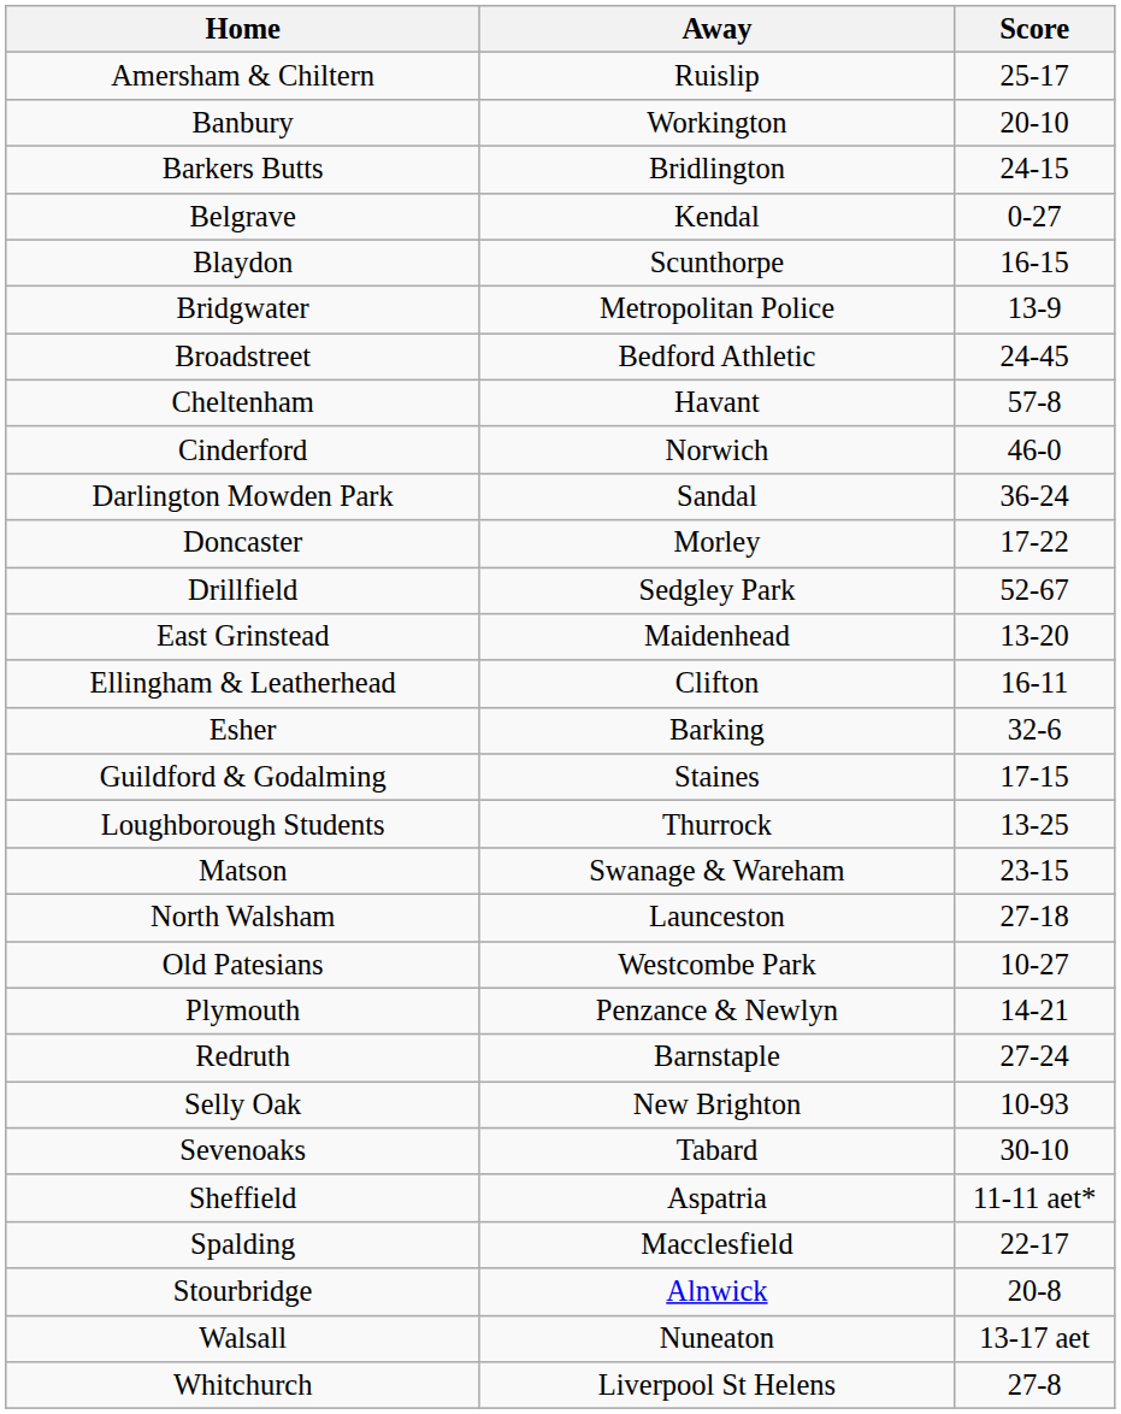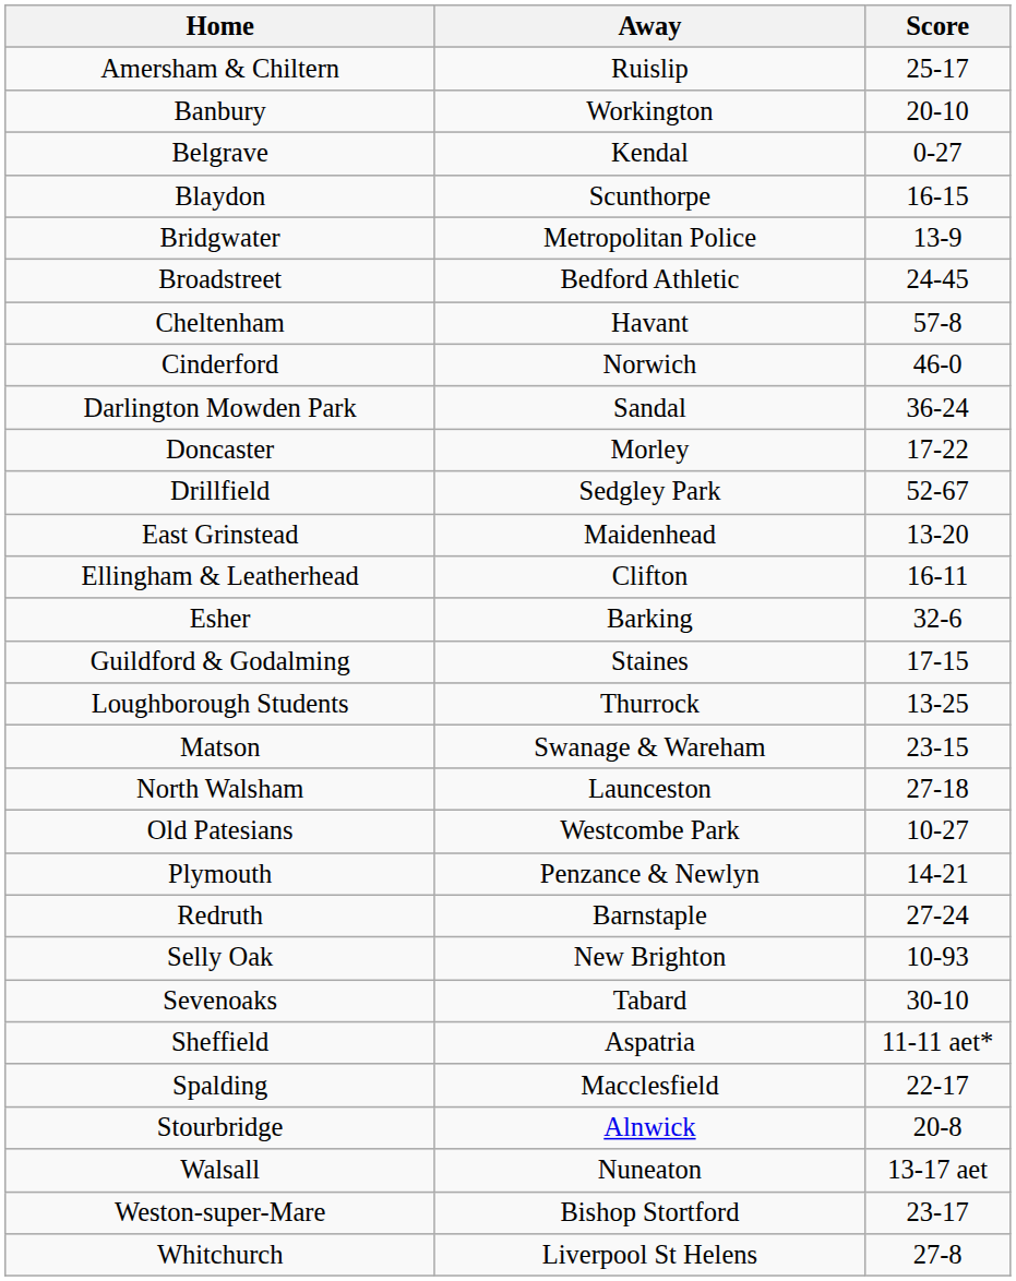 <table class="wikitable" style="text-align: center">
 <tr>
 <th width=250>Home</th>
 <th width=250>Away</th>
 <th width=80>Score</th>
 </tr>
 <tr>
 <td>Amersham & Chiltern</td>
 <td>Ruislip</td>
 <td>25-17</td>
 </tr>
 <tr>
 <td>Banbury</td>
 <td>Workington</td>
 <td>20-10</td>
-</tr>
-<tr>
-<td>Barkers Butts</td>
-<td>Bridlington</td>
-<td>24-15</td>
 </tr>
 <tr>
 <td>Belgrave</td>
 <td>Kendal</td>
 <td>0-27</td>
 </tr>
 <tr>
 <td>Blaydon</td>
 <td>Scunthorpe</td>
 <td>16-15</td>
 </tr>
 <tr>
 <td>Bridgwater</td>
 <td>Metropolitan Police</td>
 <td>13-9</td>
 </tr>
 <tr>
 <td>Broadstreet</td>
 <td>Bedford Athletic</td>
 <td>24-45</td>
 </tr>
 <tr>
 <td>Cheltenham</td>
 <td>Havant</td>
 <td>57-8</td>
 </tr>
 <tr>
 <td>Cinderford</td>
 <td>Norwich</td>
 <td>46-0</td>
 </tr>
 <tr>
 <td>Darlington Mowden Park</td>
 <td>Sandal</td>
 <td>36-24</td>
 </tr>
 <tr>
 <td>Doncaster</td>
 <td>Morley</td>
 <td>17-22</td>
 </tr>
 <tr>
 <td>Drillfield</td>
 <td>Sedgley Park</td>
 <td>52-67</td>
 </tr>
 <tr>
 <td>East Grinstead</td>
 <td>Maidenhead</td>
 <td>13-20</td>
 </tr>
 <tr>
 <td>Ellingham & Leatherhead</td>
 <td>Clifton</td>
 <td>16-11</td>
 </tr>
 <tr>
 <td>Esher</td>
 <td>Barking</td>
 <td>32-6</td>
 </tr>
 <tr>
 <td>Guildford & Godalming</td>
 <td>Staines</td>
 <td>17-15</td>
 </tr>
 <tr>
 <td>Loughborough Students</td>
 <td>Thurrock</td>
 <td>13-25</td>
 </tr>
 <tr>
 <td>Matson</td>
 <td>Swanage & Wareham</td>
 <td>23-15</td>
 </tr>
 <tr>
 <td>North Walsham</td>
 <td>Launceston</td>
 <td>27-18</td>
 </tr>
 <tr>
 <td>Old Patesians</td>
 <td>Westcombe Park</td>
 <td>10-27</td>
 </tr>
 <tr>
 <td>Plymouth</td>
 <td>Penzance & Newlyn</td>
 <td>14-21</td>
 </tr>
 <tr>
 <td>Redruth</td>
 <td>Barnstaple</td>
 <td>27-24</td>
 </tr>
 <tr>
 <td>Selly Oak</td>
 <td>New Brighton</td>
 <td>10-93</td>
 </tr>
 <tr>
 <td>Sevenoaks</td>
 <td>Tabard</td>
 <td>30-10</td>
 </tr>
 <tr>
 <td>Sheffield</td>
 <td>Aspatria</td>
 <td>11-11 aet*</td>
 </tr>
 <tr>
 <td>Spalding</td>
 <td>Macclesfield</td>
 <td>22-17</td>
 </tr>
 <tr>
 <td>Stourbridge</td>
 <td><a href='#'>Alnwick</a></td>
 <td>20-8</td>
 </tr>
 <tr>
 <td>Walsall</td>
 <td>Nuneaton</td>
 <td>13-17 aet</td>
 </tr>
 <tr>
+<td>Weston-super-Mare</td>
+<td>Bishop Stortford</td>
+<td>23-17</td>
+</tr>
+<tr>
 <td>Whitchurch</td>
 <td>Liverpool St Helens</td>
 <td>27-8</td>
 </tr>
 </table>
